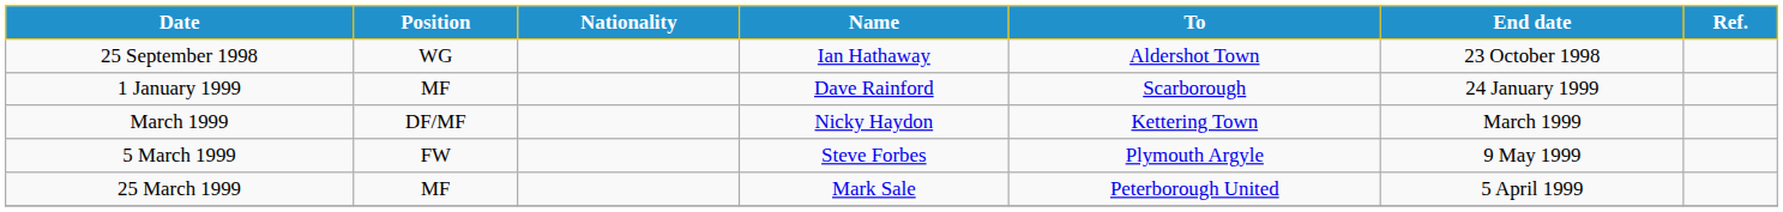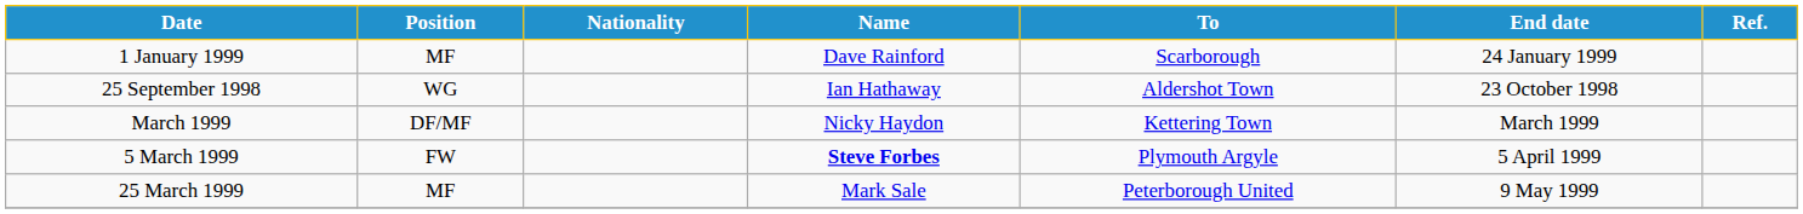 <table class="wikitable" style="text-align:center; font-size:90%; width:100%;">
 <tr>
 <th style="background:#2191CC; color:white; border:1px solid #F7C408; text-align:center;">Date</th>
 <th style="background:#2191CC; color:white; border:1px solid #F7C408; text-align:center;">Position</th>
 <th style="background:#2191CC; color:white; border:1px solid #F7C408; text-align:center;">Nationality</th>
 <th style="background:#2191CC; color:white; border:1px solid #F7C408; text-align:center;">Name</th>
 <th style="background:#2191CC; color:white; border:1px solid #F7C408; text-align:center;">To</th>
 <th style="background:#2191CC; color:white; border:1px solid #F7C408; text-align:center;">End date</th>
 <th style="background:#2191CC; color:white; border:1px solid #F7C408; text-align:center;">Ref.</th>
 </tr>
 <tr>
+<td>1 January 1999</td>
+<td>MF</td>
+<td></td>
+<td><a href='#'>Dave Rainford</a></td>
+<td> <a href='#'>Scarborough</a></td>
+<td>24 January 1999</td>
+<td></td>
+</tr>
+<tr>
 <td>25 September 1998</td>
 <td>WG</td>
 <td></td>
 <td><a href='#'>Ian Hathaway</a></td>
 <td> <a href='#'>Aldershot Town</a></td>
 <td>23 October 1998</td>
-<td></td>
-</tr>
-<tr>
-<td>1 January 1999</td>
-<td>MF</td>
-<td></td>
-<td><a href='#'>Dave Rainford</a></td>
-<td> <a href='#'>Scarborough</a></td>
-<td>24 January 1999</td>
 <td></td>
 </tr>
 <tr>
 <td>March 1999</td>
 <td>DF/MF</td>
 <td></td>
 <td><a href='#'>Nicky Haydon</a></td>
 <td> <a href='#'>Kettering Town</a></td>
 <td>March 1999</td>
 <td></td>
 </tr>
 <tr>
 <td>5 March 1999</td>
 <td>FW</td>
 <td></td>
-<td><a href='#'>Steve Forbes</a></td>
+<td><strong><a href='#'>Steve Forbes</a></strong></td>
 <td> <a href='#'>Plymouth Argyle</a></td>
-<td>9 May 1999</td>
+<td>5 April 1999</td>
 <td></td>
 </tr>
 <tr>
 <td>25 March 1999</td>
 <td>MF</td>
 <td></td>
 <td><a href='#'>Mark Sale</a></td>
 <td> <a href='#'>Peterborough United</a></td>
-<td>5 April 1999</td>
+<td>9 May 1999</td>
 <td></td>
 </tr>
 <tr>
 </tr>
 </table>
